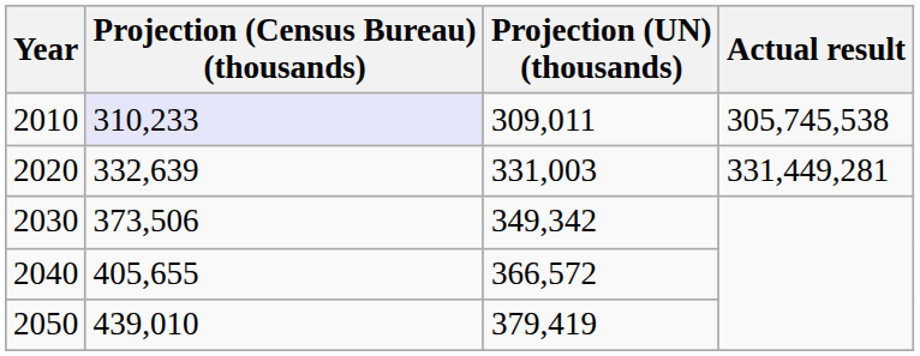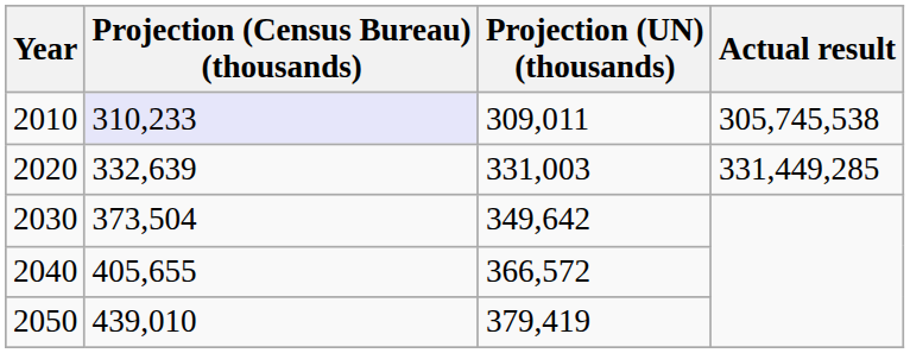 <table class="wikitable">
 <tr>
 <th>Year</th>
 <th>Projection (Census Bureau)<br>(thousands)</th>
 <th>Projection (UN)<br>(thousands)</th>
 <th>Actual result</th>
 </tr>
 <tr>
 <td>2010</td>
 <td style="background: lavender;">310,233</td>
 <td>309,011</td>
 <td>305,745,538</td>
 </tr>
 <tr>
 <td>2020</td>
 <td>332,639</td>
 <td>331,003</td>
-<td>331,449,281</td>
+<td>331,449,285</td>
 </tr>
 <tr>
 <td>2030</td>
-<td>373,506</td>
-<td>349,342</td>
+<td>373,504</td>
+<td>349,642</td>
 </tr>
 <tr>
 <td>2040</td>
 <td>405,655</td>
 <td>366,572</td>
 </tr>
 <tr>
 <td>2050</td>
 <td>439,010</td>
 <td>379,419</td>
 </tr>
 </table>
